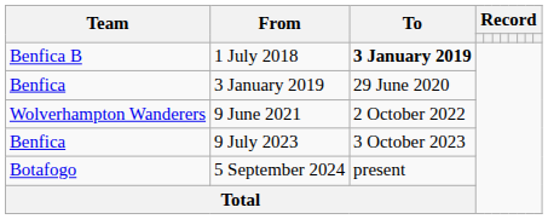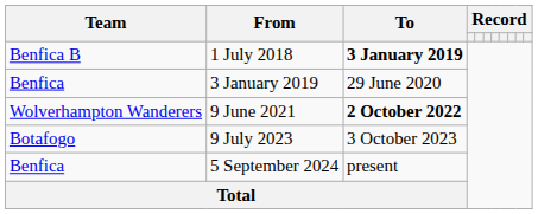 <table class=wikitable style=text-align:center>
 <tr>
 <th rowspan=2>Team</th>
 <th rowspan=2>From</th>
 <th rowspan=2>To</th>
 <th colspan=8>Record</th>
 </tr>
 <tr>
 <th></th>
 <th></th>
 <th></th>
 <th></th>
 <th></th>
 <th></th>
 <th></th>
 <th></th>
 </tr>
 <tr>
 <td align=left><a href='#'>Benfica B</a></td>
 <td align=left>1 July 2018</td>
 <td align=left><strong>3 January 2019<br></strong></td>
 </tr>
 <tr>
 <td align=left><a href='#'>Benfica</a></td>
 <td align=left>3 January 2019</td>
 <td align=left>29 June 2020<br></td>
 </tr>
 <tr>
 <td align=left><a href='#'>Wolverhampton Wanderers</a></td>
 <td align=left>9 June 2021</td>
-<td align=left>2 October 2022<br></td>
+<td align=left><strong>2 October 2022<br></strong></td>
 </tr>
 <tr>
-<td align=left><a href='#'>Benfica</a></td>
+<td align=left><a href='#'>Botafogo</a></td>
 <td align=left>9 July 2023</td>
 <td align=left>3 October 2023<br></td>
 </tr>
 <tr>
-<td align=left><a href='#'>Botafogo</a></td>
+<td align=left><a href='#'>Benfica</a></td>
 <td align=left>5 September 2024</td>
 <td align=left>present<br></td>
 </tr>
 <tr>
 <th colspan="3">Total<br></th>
 </tr>
 </table>
